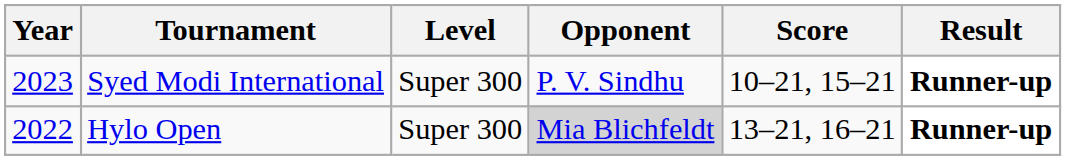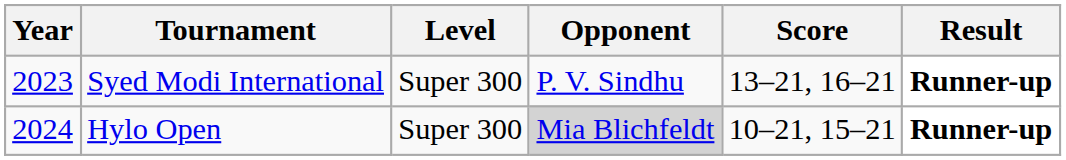 <table class="sortable wikitable" style="font-size: 90%;">
 <tr>
 <th>Year</th>
 <th>Tournament</th>
 <th>Level</th>
 <th>Opponent</th>
 <th>Score</th>
 <th>Result</th>
 </tr>
 <tr>
 <td align="center"><a href='#'>2023</a></td>
 <td align="left"><a href='#'>Syed Modi International</a></td>
 <td align="left">Super 300</td>
 <td align="left"> <a href='#'>P. V. Sindhu</a></td>
+<td align="left">13–21, 16–21</td>
+<td style="text-align:left; background:white"> <strong>Runner-up</strong></td>
+</tr>
+<tr>
+<td align="center"><a href='#'>2024</a></td>
+<td align="left"><a href='#'>Hylo Open</a></td>
+<td align="left">Super 300</td>
+<td align="left" style="background: lightgrey;"> <a href='#'>Mia Blichfeldt</a></td>
 <td align="left">10–21, 15–21</td>
 <td style="text-align:left; background:white"> <strong>Runner-up</strong></td>
 </tr>
-<tr>
-<td align="center"><a href='#'>2022</a></td>
-<td align="left"><a href='#'>Hylo Open</a></td>
-<td align="left">Super 300</td>
-<td align="left" style="background: lightgrey;"> <a href='#'>Mia Blichfeldt</a></td>
-<td align="left">13–21, 16–21</td>
-<td style="text-align:left; background:white"> <strong>Runner-up</strong></td>
-</tr>
 </table>
